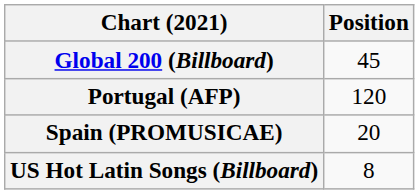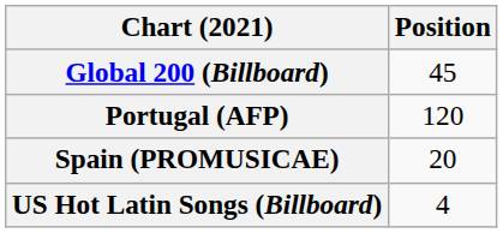 <table class="wikitable sortable plainrowheaders" style="text-align:center">
 <tr>
 <th scope="col">Chart (2021)</th>
 <th scope="col">Position</th>
 </tr>
 <tr>
 <th scope="row"><a href='#'>Global 200</a> (<em>Billboard</em>)</th>
 <td>45</td>
 </tr>
 <tr>
 <th scope="row">Portugal (AFP)</th>
 <td>120</td>
 </tr>
 <tr>
 <th scope="row">Spain (PROMUSICAE)</th>
 <td>20</td>
 </tr>
 <tr>
 <th scope="row">US Hot Latin Songs (<em>Billboard</em>)</th>
-<td>8</td>
+<td>4</td>
 </tr>
 </table>
